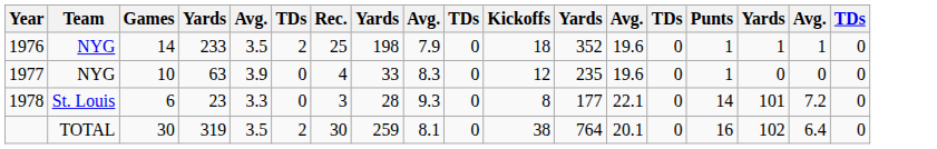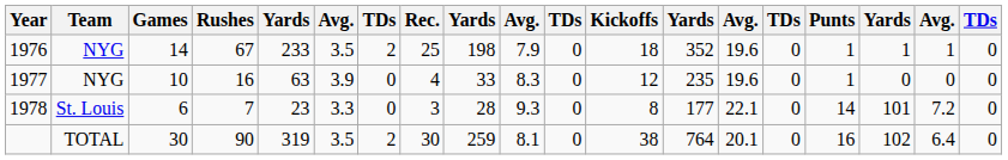 <table class="wikitable sortable" style="text-align:right">
 <tr>
 <th>Year</th>
 <th>Team</th>
 <th>Games</th>
+<th>Rushes</th>
 <th>Yards</th>
 <th>Avg.</th>
 <th>TDs</th>
 <th>Rec.</th>
 <th>Yards</th>
 <th>Avg.</th>
 <th>TDs</th>
 <th>Kickoffs</th>
 <th>Yards</th>
 <th>Avg.</th>
 <th>TDs</th>
 <th>Punts</th>
 <th>Yards</th>
 <th>Avg.</th>
 <th><a href='#'>TDs</a></th>
 </tr>
 <tr>
 <td>1976</td>
 <td><a href='#'>NYG</a></td>
 <td>14</td>
+<td>67</td>
 <td>233</td>
 <td>3.5</td>
 <td>2</td>
 <td>25</td>
 <td>198</td>
 <td>7.9</td>
 <td>0</td>
 <td>18</td>
 <td>352</td>
 <td>19.6</td>
 <td>0</td>
 <td>1</td>
 <td>1</td>
 <td>1</td>
 <td>0</td>
 </tr>
 <tr>
 <td>1977</td>
 <td>NYG</td>
 <td>10</td>
+<td>16</td>
 <td>63</td>
 <td>3.9</td>
 <td>0</td>
 <td>4</td>
 <td>33</td>
 <td>8.3</td>
 <td>0</td>
 <td>12</td>
 <td>235</td>
 <td>19.6</td>
 <td>0</td>
 <td>1</td>
 <td>0</td>
 <td>0</td>
 <td>0</td>
 </tr>
 <tr>
 <td>1978</td>
 <td><a href='#'>St. Louis</a></td>
 <td>6</td>
+<td>7</td>
 <td>23</td>
 <td>3.3</td>
 <td>0</td>
 <td>3</td>
 <td>28</td>
 <td>9.3</td>
 <td>0</td>
 <td>8</td>
 <td>177</td>
 <td>22.1</td>
 <td>0</td>
 <td>14</td>
 <td>101</td>
 <td>7.2</td>
 <td>0</td>
 </tr>
 <tr>
 <td></td>
 <td>TOTAL</td>
 <td>30</td>
+<td>90</td>
 <td>319</td>
 <td>3.5</td>
 <td>2</td>
 <td>30</td>
 <td>259</td>
 <td>8.1</td>
 <td>0</td>
 <td>38</td>
 <td>764</td>
 <td>20.1</td>
 <td>0</td>
 <td>16</td>
 <td>102</td>
 <td>6.4</td>
 <td>0</td>
 </tr>
 </table>
